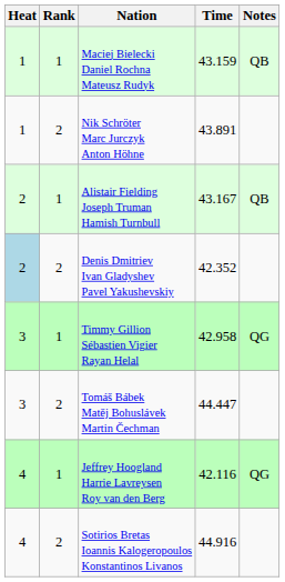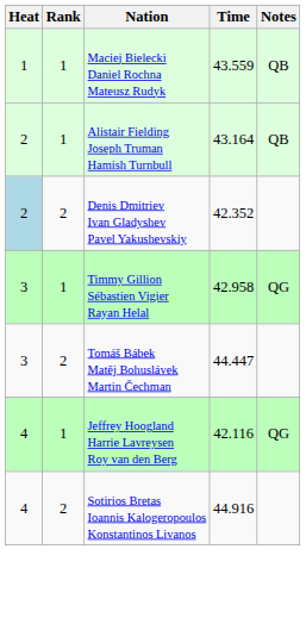 <table class="wikitable sortable" style="text-align:center">
 <tr>
 <th>Heat</th>
 <th>Rank</th>
 <th>Nation</th>
 <th>Time</th>
 <th>Notes</th>
 </tr>
 <tr bgcolor=ddffdd>
 <td>1</td>
 <td>1</td>
 <td align=left><br><small><a href='#'>Maciej Bielecki</a><br><a href='#'>Daniel Rochna</a><br><a href='#'>Mateusz Rudyk</a></small></td>
-<td>43.159</td>
+<td>43.559</td>
 <td>QB</td>
-</tr>
-<tr>
-<td>1</td>
-<td>2</td>
-<td align=left><br><small><a href='#'>Nik Schröter</a><br><a href='#'>Marc Jurczyk</a><br><a href='#'>Anton Höhne</a></small></td>
-<td>43.891</td>
-<td></td>
 </tr>
 <tr bgcolor=ddffdd>
 <td>2</td>
 <td>1</td>
 <td align=left><br><small><a href='#'>Alistair Fielding</a><br><a href='#'>Joseph Truman</a><br><a href='#'>Hamish Turnbull</a></small></td>
-<td>43.167</td>
+<td>43.164</td>
 <td>QB</td>
 </tr>
 <tr>
 <td style="background: lightblue;">2</td>
 <td>2</td>
 <td align=left><br><small><a href='#'>Denis Dmitriev</a><br><a href='#'>Ivan Gladyshev</a><br><a href='#'>Pavel Yakushevskiy</a></small></td>
 <td>42.352</td>
 <td></td>
 </tr>
 <tr bgcolor=bbffbb>
 <td>3</td>
 <td>1</td>
 <td align=left><br><small><a href='#'>Timmy Gillion</a><br><a href='#'>Sébastien Vigier</a><br><a href='#'>Rayan Helal</a></small></td>
 <td>42.958</td>
 <td>QG</td>
 </tr>
 <tr>
 <td>3</td>
 <td>2</td>
 <td align=left><br><small><a href='#'>Tomáš Bábek</a><br><a href='#'>Matěj Bohuslávek</a><br><a href='#'>Martin Čechman</a></small></td>
 <td>44.447</td>
 <td></td>
 </tr>
 <tr bgcolor=bbffbb>
 <td>4</td>
 <td>1</td>
 <td align=left><br><small><a href='#'>Jeffrey Hoogland</a><br><a href='#'>Harrie Lavreysen</a><br><a href='#'>Roy van den Berg</a></small></td>
 <td>42.116</td>
 <td>QG</td>
 </tr>
 <tr>
 <td>4</td>
 <td>2</td>
 <td align=left><br><small><a href='#'>Sotirios Bretas</a><br><a href='#'>Ioannis Kalogeropoulos</a><br><a href='#'>Konstantinos Livanos</a></small></td>
 <td>44.916</td>
 <td></td>
 </tr>
 </table>
